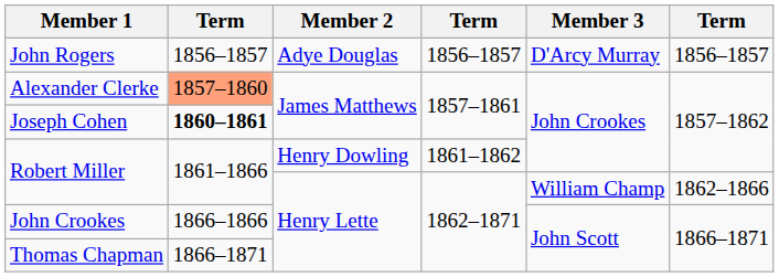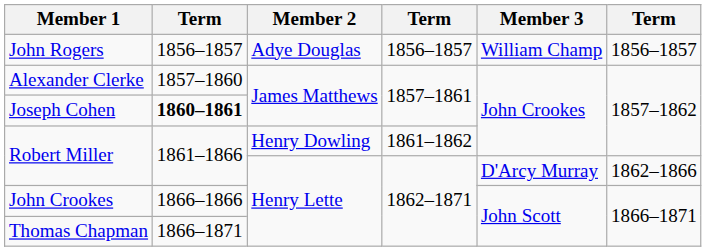 <table class="wikitable">
 <tr>
 <th>Member 1</th>
 <th>Term</th>
 <th>Member 2</th>
 <th>Term</th>
 <th>Member 3</th>
 <th>Term</th>
 </tr>
 <tr>
 <td><a href='#'>John Rogers</a></td>
 <td>1856–1857</td>
 <td><a href='#'>Adye Douglas</a></td>
 <td>1856–1857</td>
-<td><a href='#'>D'Arcy Murray</a></td>
+<td><a href='#'>William Champ</a></td>
 <td>1856–1857</td>
 </tr>
 <tr>
 <td><a href='#'>Alexander Clerke</a></td>
-<td style="background: lightsalmon;">1857–1860</td>
+<td>1857–1860</td>
 <td rowspan=2><a href='#'>James Matthews</a></td>
 <td rowspan=2>1857–1861</td>
 <td rowspan=3><a href='#'>John Crookes</a></td>
 <td rowspan=3>1857–1862</td>
 </tr>
 <tr>
 <td><a href='#'>Joseph Cohen</a></td>
 <td><strong>1860–1861</strong></td>
 </tr>
 <tr>
 <td rowspan=2><a href='#'>Robert Miller</a></td>
 <td rowspan=2>1861–1866</td>
 <td><a href='#'>Henry Dowling</a></td>
 <td>1861–1862</td>
 </tr>
 <tr>
 <td rowspan=3><a href='#'>Henry Lette</a></td>
 <td rowspan=3>1862–1871</td>
-<td><a href='#'>William Champ</a></td>
+<td><a href='#'>D'Arcy Murray</a></td>
 <td>1862–1866</td>
 </tr>
 <tr>
 <td><a href='#'>John Crookes</a></td>
 <td>1866–1866</td>
 <td rowspan=2><a href='#'>John Scott</a></td>
 <td rowspan=2>1866–1871</td>
 </tr>
 <tr>
 <td><a href='#'>Thomas Chapman</a></td>
 <td>1866–1871</td>
 </tr>
 </table>
